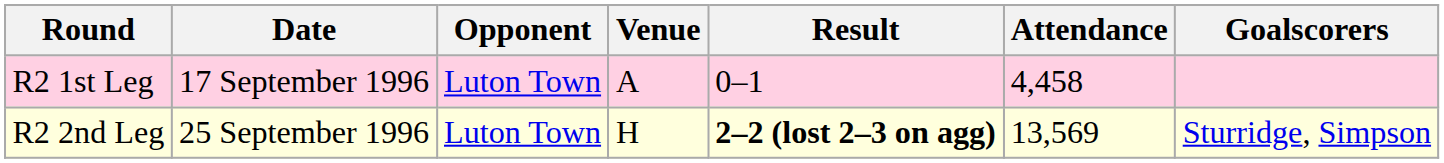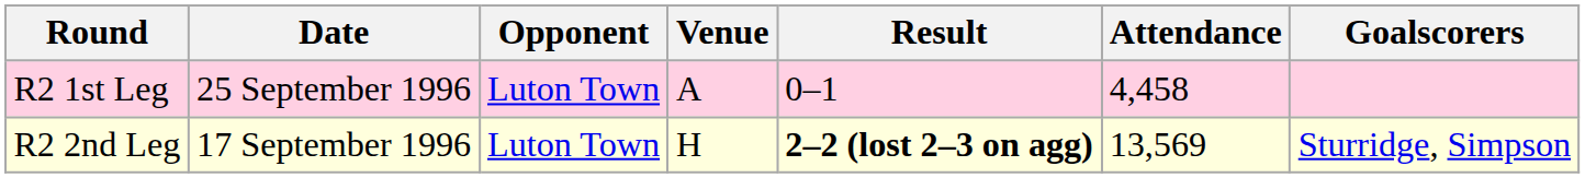 <table class="wikitable">
 <tr>
 <th>Round</th>
 <th>Date</th>
 <th>Opponent</th>
 <th>Venue</th>
 <th>Result</th>
 <th>Attendance</th>
 <th>Goalscorers</th>
 </tr>
 <tr style="background-color: #ffd0e3;">
 <td>R2 1st Leg</td>
-<td>17 September 1996</td>
+<td>25 September 1996</td>
 <td><a href='#'>Luton Town</a></td>
 <td>A</td>
 <td>0–1</td>
 <td>4,458</td>
 <td></td>
 </tr>
 <tr style="background-color: #ffffdd;">
 <td>R2 2nd Leg</td>
-<td>25 September 1996</td>
+<td>17 September 1996</td>
 <td><a href='#'>Luton Town</a></td>
 <td>H</td>
 <td><strong>2–2 (lost 2–3 on agg)</strong></td>
 <td>13,569</td>
 <td><a href='#'>Sturridge</a>, <a href='#'>Simpson</a></td>
 </tr>
 </table>
